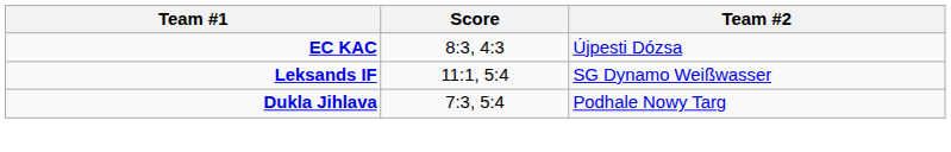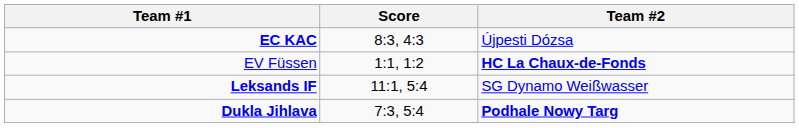 <table class="wikitable" style="text-align: center;">
 <tr>
 <th width=22%>Team #1</th>
 <th width=11%>Score</th>
 <th width=22%>Team #2</th>
 </tr>
 <tr>
 <td style="text-align: right;"><strong><a href='#'>EC KAC</a></strong> </td>
 <td>8:3, 4:3</td>
 <td style="text-align: left;"> <a href='#'>Újpesti Dózsa</a></td>
 </tr>
 <tr>
+<td style="text-align: right;"><a href='#'>EV Füssen</a> </td>
+<td>1:1, 1:2</td>
+<td style="text-align: left;"> <strong><a href='#'>HC La Chaux-de-Fonds</a></strong></td>
+</tr>
+<tr>
 <td style="text-align: right;"><strong><a href='#'>Leksands IF</a></strong> </td>
 <td>11:1, 5:4</td>
 <td style="text-align: left;"> <a href='#'>SG Dynamo Weißwasser</a></td>
 </tr>
 <tr>
 <td style="text-align: right;"><strong><a href='#'>Dukla Jihlava</a></strong> </td>
 <td>7:3, 5:4</td>
-<td style="text-align: left;"> <a href='#'>Podhale Nowy Targ</a></td>
+<td style="text-align: left;"><strong> <a href='#'>Podhale Nowy Targ</a></strong></td>
 </tr>
 </table>
